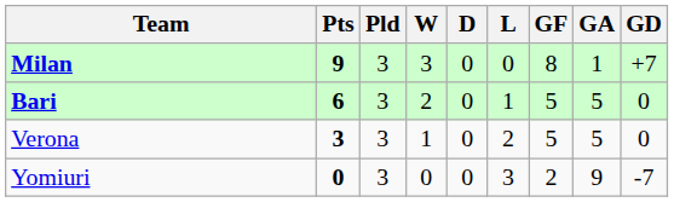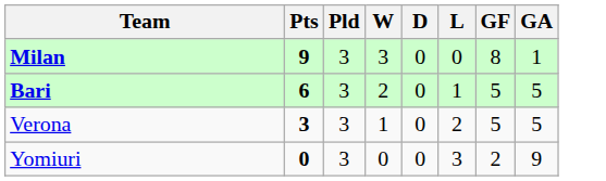 <table class="wikitable" style="text-align:center;">
 <tr>
 <th width=200>Team</th>
 <th width=20>Pts</th>
 <th width=20>Pld</th>
 <th width=20>W</th>
 <th width=20>D</th>
 <th width=20>L</th>
 <th width=20>GF</th>
 <th width=20>GA</th>
-<th width=20>GD</th>
 </tr>
 <tr style="background:#ccffcc">
 <td style="text-align:left"><strong> <a href='#'>Milan</a></strong></td>
 <td><strong>9</strong></td>
 <td>3</td>
 <td>3</td>
 <td>0</td>
 <td>0</td>
 <td>8</td>
 <td>1</td>
-<td>+7</td>
 </tr>
 <tr style="background:#ccffcc">
 <td style="text-align:left"><strong> <a href='#'>Bari</a></strong></td>
 <td><strong>6</strong></td>
 <td>3</td>
 <td>2</td>
 <td>0</td>
 <td>1</td>
 <td>5</td>
 <td>5</td>
-<td>0</td>
 </tr>
 <tr>
 <td style="text-align:left"> <a href='#'>Verona</a></td>
 <td><strong>3</strong></td>
 <td>3</td>
 <td>1</td>
 <td>0</td>
 <td>2</td>
 <td>5</td>
 <td>5</td>
-<td>0</td>
 </tr>
 <tr>
 <td style="text-align:left"> <a href='#'>Yomiuri</a></td>
 <td><strong>0</strong></td>
 <td>3</td>
 <td>0</td>
 <td>0</td>
 <td>3</td>
 <td>2</td>
 <td>9</td>
-<td>-7</td>
 </tr>
 </table>
